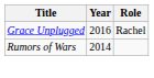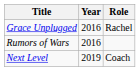 <table class="wikitable">
 <tr>
 <th>Title</th>
 <th>Year</th>
 <th>Role</th>
 </tr>
 <tr>
 <td><em><a href='#'>Grace Unplugged</a></em></td>
 <td>2016</td>
 <td>Rachel</td>
 </tr>
 <tr>
 <td><em>Rumors of Wars</em></td>
-<td>2014</td>
+<td>2016</td>
 <td></td>
 </tr>
+<tr>
+<td><em><a href='#'>Next Level</a></em></td>
+<td>2019</td>
+<td>Coach</td>
+</tr>
 </table>
